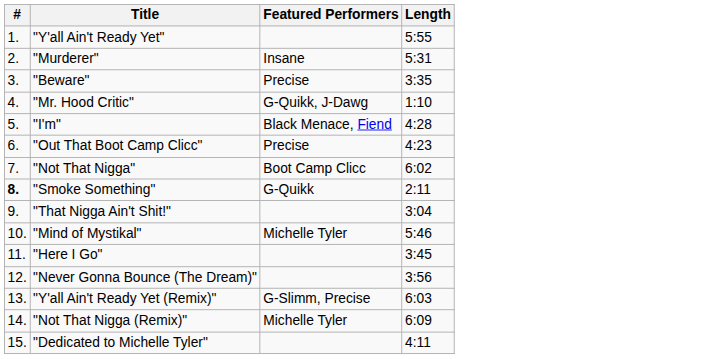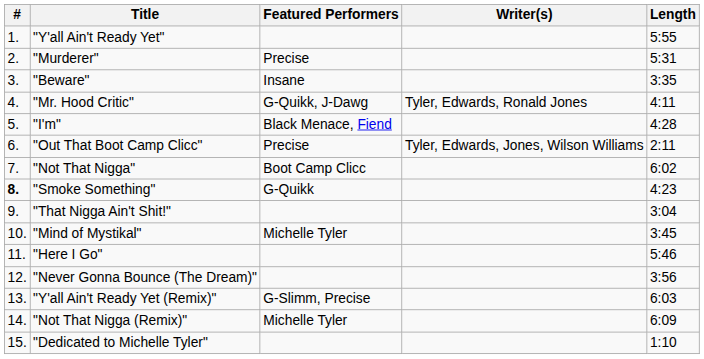 <table class="wikitable">
 <tr>
 <th>#</th>
 <th>Title</th>
 <th>Featured Performers</th>
+<th>Writer(s)</th>
 <th>Length</th>
 </tr>
 <tr>
 <td>1.</td>
 <td>"Y'all Ain't Ready Yet"</td>
 <td></td>
+<td></td>
 <td>5:55</td>
 </tr>
 <tr>
 <td>2.</td>
 <td>"Murderer"</td>
-<td>Insane</td>
+<td>Precise</td>
+<td></td>
 <td>5:31</td>
 </tr>
 <tr>
 <td>3.</td>
 <td>"Beware"</td>
-<td>Precise</td>
+<td>Insane</td>
+<td></td>
 <td>3:35</td>
 </tr>
 <tr>
 <td>4.</td>
 <td>"Mr. Hood Critic"</td>
 <td>G-Quikk, J-Dawg</td>
-<td>1:10</td>
+<td>Tyler, Edwards, Ronald Jones</td>
+<td>4:11</td>
 </tr>
 <tr>
 <td>5.</td>
 <td>"I'm"</td>
 <td>Black Menace, <a href='#'>Fiend</a></td>
+<td></td>
 <td>4:28</td>
 </tr>
 <tr>
 <td>6.</td>
 <td>"Out That Boot Camp Clicc"</td>
 <td>Precise</td>
-<td>4:23</td>
+<td>Tyler, Edwards, Jones, Wilson Williams</td>
+<td>2:11</td>
 </tr>
 <tr>
 <td>7.</td>
 <td>"Not That Nigga"</td>
 <td>Boot Camp Clicc</td>
+<td></td>
 <td>6:02</td>
 </tr>
 <tr>
 <td><strong>8.</strong></td>
 <td>"Smoke Something"</td>
 <td>G-Quikk</td>
-<td>2:11</td>
+<td></td>
+<td>4:23</td>
 </tr>
 <tr>
 <td>9.</td>
 <td>"That Nigga Ain't Shit!"</td>
+<td></td>
 <td></td>
 <td>3:04</td>
 </tr>
 <tr>
 <td>10.</td>
 <td>"Mind of Mystikal"</td>
 <td>Michelle Tyler</td>
-<td>5:46</td>
+<td></td>
+<td>3:45</td>
 </tr>
 <tr>
 <td>11.</td>
 <td>"Here I Go"</td>
 <td></td>
-<td>3:45</td>
+<td></td>
+<td>5:46</td>
 </tr>
 <tr>
 <td>12.</td>
 <td>"Never Gonna Bounce (The Dream)"</td>
+<td></td>
 <td></td>
 <td>3:56</td>
 </tr>
 <tr>
 <td>13.</td>
 <td>"Y'all Ain't Ready Yet (Remix)"</td>
 <td>G-Slimm, Precise</td>
+<td></td>
 <td>6:03</td>
 </tr>
 <tr>
 <td>14.</td>
 <td>"Not That Nigga (Remix)"</td>
 <td>Michelle Tyler</td>
+<td></td>
 <td>6:09</td>
 </tr>
 <tr>
 <td>15.</td>
 <td>"Dedicated to Michelle Tyler"</td>
 <td></td>
-<td>4:11</td>
+<td></td>
+<td>1:10</td>
 </tr>
 </table>
